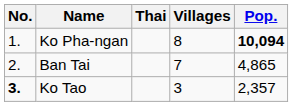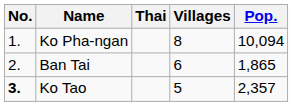 <table class="wikitable sortable">
 <tr>
 <th>No.</th>
 <th>Name</th>
 <th>Thai</th>
 <th>Villages</th>
 <th><a href='#'>Pop.</a></th>
 </tr>
 <tr>
 <td>1.</td>
 <td>Ko Pha-ngan</td>
 <td></td>
 <td>8</td>
-<td><strong>10,094</strong></td>
+<td>10,094</td>
 </tr>
 <tr>
 <td>2.</td>
 <td>Ban Tai</td>
 <td></td>
-<td>7</td>
-<td>4,865</td>
+<td>6</td>
+<td>1,865</td>
 </tr>
 <tr>
 <td><strong>3.</strong></td>
 <td>Ko Tao</td>
 <td></td>
-<td>3</td>
+<td>5</td>
 <td>2,357</td>
 </tr>
 </table>
